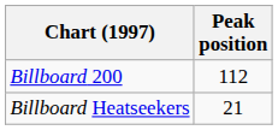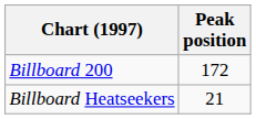 <table class="wikitable">
 <tr>
 <th>Chart (1997)</th>
 <th>Peak<br>position</th>
 </tr>
 <tr>
 <td><a href='#'><em>Billboard</em> 200</a></td>
-<td align="center">112</td>
+<td align="center">172</td>
 </tr>
 <tr>
 <td><em>Billboard</em> <a href='#'>Heatseekers</a></td>
 <td align="center">21</td>
 </tr>
 </table>
